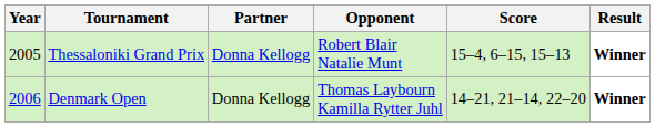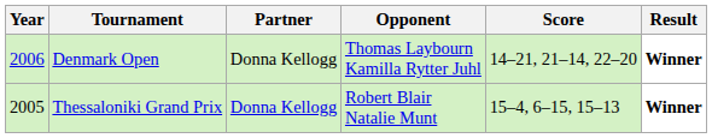 <table class="sortable wikitable" style="font-size: 90%;">
 <tr>
 <th>Year</th>
 <th>Tournament</th>
 <th>Partner</th>
 <th>Opponent</th>
 <th>Score</th>
 <th>Result</th>
 </tr>
 <tr style="background:#D4F1C5">
+<td align="center"><a href='#'>2006</a></td>
+<td align="left"><a href='#'>Denmark Open</a></td>
+<td align="left"> Donna Kellogg</td>
+<td align="left"> <a href='#'>Thomas Laybourn</a> <br>  <a href='#'>Kamilla Rytter Juhl</a></td>
+<td align="left">14–21, 21–14, 22–20</td>
+<td style="text-align:left; background:white"> <strong>Winner</strong></td>
+</tr>
+<tr style="background:#D4F1C5">
 <td align="center">2005</td>
 <td align="left"><a href='#'>Thessaloniki Grand Prix</a></td>
 <td align="left"> <a href='#'>Donna Kellogg</a></td>
 <td align="left"> <a href='#'>Robert Blair</a> <br>  <a href='#'>Natalie Munt</a></td>
 <td align="left">15–4, 6–15, 15–13</td>
 <td style="text-align:left; background:white"> <strong>Winner</strong></td>
 </tr>
-<tr style="background:#D4F1C5">
-<td align="center"><a href='#'>2006</a></td>
-<td align="left"><a href='#'>Denmark Open</a></td>
-<td align="left"> Donna Kellogg</td>
-<td align="left"> <a href='#'>Thomas Laybourn</a> <br>  <a href='#'>Kamilla Rytter Juhl</a></td>
-<td align="left">14–21, 21–14, 22–20</td>
-<td style="text-align:left; background:white"> <strong>Winner</strong></td>
-</tr>
 </table>
